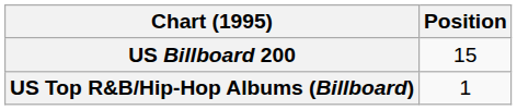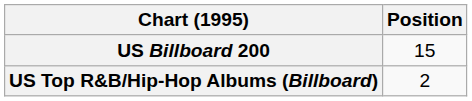 <table class="wikitable sortable plainrowheaders">
 <tr>
 <th scope="col">Chart (1995)</th>
 <th scope="col">Position</th>
 </tr>
 <tr>
 <th scope="row">US <em>Billboard</em> 200</th>
 <td style="text-align:center;">15</td>
 </tr>
 <tr>
 <th scope="row">US Top R&B/Hip-Hop Albums (<em>Billboard</em>)</th>
-<td style="text-align:center;">1</td>
+<td style="text-align:center;">2</td>
 </tr>
 </table>
